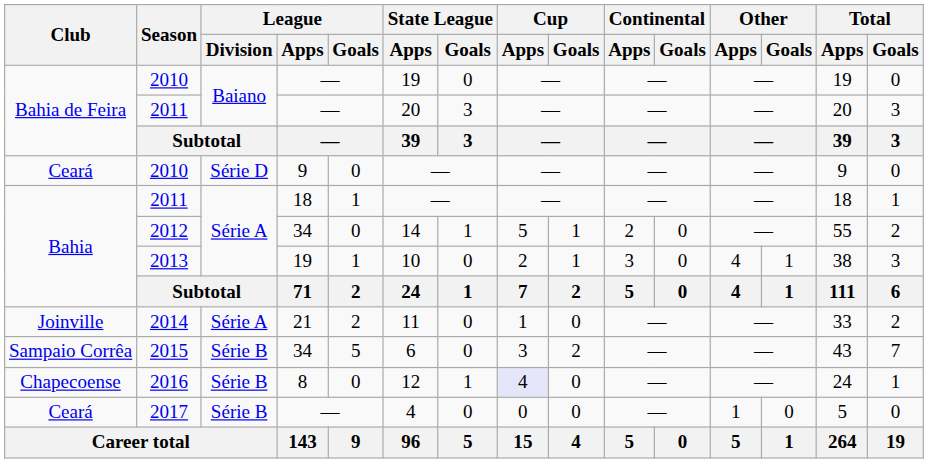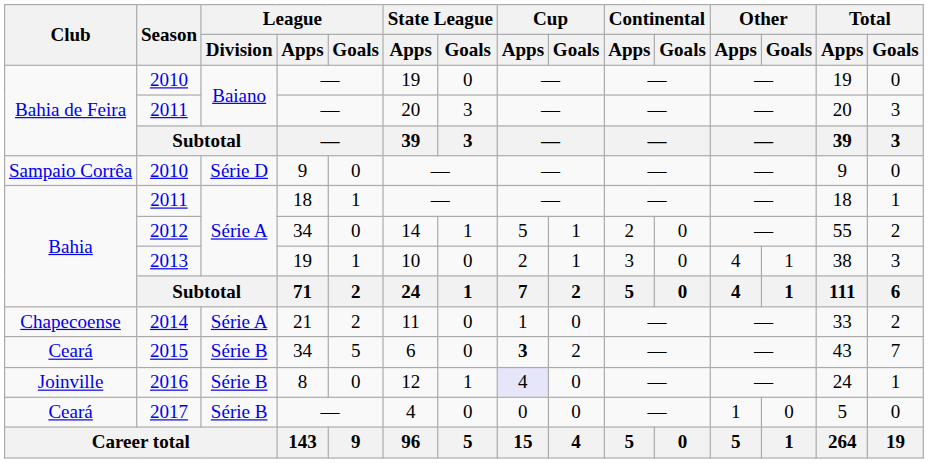 <table class="wikitable" style="text-align: center;">
 <tr>
 <th rowspan="2">Club</th>
 <th rowspan="2">Season</th>
 <th colspan="3">League</th>
 <th colspan="2">State League</th>
 <th colspan="2">Cup</th>
 <th colspan="2">Continental</th>
 <th colspan="2">Other</th>
 <th colspan="2">Total</th>
 </tr>
 <tr>
 <th>Division</th>
 <th>Apps</th>
 <th>Goals</th>
 <th>Apps</th>
 <th>Goals</th>
 <th>Apps</th>
 <th>Goals</th>
 <th>Apps</th>
 <th>Goals</th>
 <th>Apps</th>
 <th>Goals</th>
 <th>Apps</th>
 <th>Goals</th>
 </tr>
 <tr>
 <td rowspan="3" valign="center"><a href='#'>Bahia de Feira</a></td>
 <td><a href='#'>2010</a></td>
 <td rowspan=2><a href='#'>Baiano</a></td>
 <td colspan="2">—</td>
 <td>19</td>
 <td>0</td>
 <td colspan="2">—</td>
 <td colspan="2">—</td>
 <td colspan="2">—</td>
 <td>19</td>
 <td>0</td>
 </tr>
 <tr>
 <td><a href='#'>2011</a></td>
 <td colspan="2">—</td>
 <td>20</td>
 <td>3</td>
 <td colspan="2">—</td>
 <td colspan="2">—</td>
 <td colspan="2">—</td>
 <td>20</td>
 <td>3</td>
 </tr>
 <tr>
 <th colspan="2">Subtotal</th>
 <th colspan="2">—</th>
 <th>39</th>
 <th>3</th>
 <th colspan="2">—</th>
 <th colspan="2">—</th>
 <th colspan="2">—</th>
 <th>39</th>
 <th>3</th>
 </tr>
 <tr>
-<td valign="center"><a href='#'>Ceará</a></td>
+<td valign="center"><a href='#'>Sampaio Corrêa</a></td>
 <td><a href='#'>2010</a></td>
 <td><a href='#'>Série D</a></td>
 <td>9</td>
 <td>0</td>
 <td colspan="2">—</td>
 <td colspan="2">—</td>
 <td colspan="2">—</td>
 <td colspan="2">—</td>
 <td>9</td>
 <td>0</td>
 </tr>
 <tr>
 <td rowspan="4" valign="center"><a href='#'>Bahia</a></td>
 <td><a href='#'>2011</a></td>
 <td rowspan=3><a href='#'>Série A</a></td>
 <td>18</td>
 <td>1</td>
 <td colspan="2">—</td>
 <td colspan="2">—</td>
 <td colspan="2">—</td>
 <td colspan="2">—</td>
 <td>18</td>
 <td>1</td>
 </tr>
 <tr>
 <td><a href='#'>2012</a></td>
 <td>34</td>
 <td>0</td>
 <td>14</td>
 <td>1</td>
 <td>5</td>
 <td>1</td>
 <td>2</td>
 <td>0</td>
 <td colspan="2">—</td>
 <td>55</td>
 <td>2</td>
 </tr>
 <tr>
 <td><a href='#'>2013</a></td>
 <td>19</td>
 <td>1</td>
 <td>10</td>
 <td>0</td>
 <td>2</td>
 <td>1</td>
 <td>3</td>
 <td>0</td>
 <td>4</td>
 <td>1</td>
 <td>38</td>
 <td>3</td>
 </tr>
 <tr>
 <th colspan="2">Subtotal</th>
 <th>71</th>
 <th>2</th>
 <th>24</th>
 <th>1</th>
 <th>7</th>
 <th>2</th>
 <th>5</th>
 <th>0</th>
 <th>4</th>
 <th>1</th>
 <th>111</th>
 <th>6</th>
 </tr>
 <tr>
-<td valign="center"><a href='#'>Joinville</a></td>
+<td valign="center"><a href='#'>Chapecoense</a></td>
 <td><a href='#'>2014</a></td>
 <td><a href='#'>Série A</a></td>
 <td>21</td>
 <td>2</td>
 <td>11</td>
 <td>0</td>
 <td>1</td>
 <td>0</td>
 <td colspan="2">—</td>
 <td colspan="2">—</td>
 <td>33</td>
 <td>2</td>
 </tr>
 <tr>
-<td valign="center"><a href='#'>Sampaio Corrêa</a></td>
+<td valign="center"><a href='#'>Ceará</a></td>
 <td><a href='#'>2015</a></td>
 <td><a href='#'>Série B</a></td>
 <td>34</td>
 <td>5</td>
 <td>6</td>
 <td>0</td>
-<td>3</td>
+<td><strong>3</strong></td>
 <td>2</td>
 <td colspan="2">—</td>
 <td colspan="2">—</td>
 <td>43</td>
 <td>7</td>
 </tr>
 <tr>
-<td valign="center"><a href='#'>Chapecoense</a></td>
+<td valign="center"><a href='#'>Joinville</a></td>
 <td><a href='#'>2016</a></td>
 <td><a href='#'>Série B</a></td>
 <td>8</td>
 <td>0</td>
 <td>12</td>
 <td>1</td>
 <td style="background: lavender;">4</td>
 <td>0</td>
 <td colspan="2">—</td>
 <td colspan="2">—</td>
 <td>24</td>
 <td>1</td>
 </tr>
 <tr>
 <td valign="center"><a href='#'>Ceará</a></td>
 <td><a href='#'>2017</a></td>
 <td><a href='#'>Série B</a></td>
 <td colspan="2">—</td>
 <td>4</td>
 <td>0</td>
 <td>0</td>
 <td>0</td>
 <td colspan="2">—</td>
 <td>1</td>
 <td>0</td>
 <td>5</td>
 <td>0</td>
 </tr>
 <tr>
 <th colspan="3"><strong>Career total</strong></th>
 <th>143</th>
 <th>9</th>
 <th>96</th>
 <th>5</th>
 <th>15</th>
 <th>4</th>
 <th>5</th>
 <th>0</th>
 <th>5</th>
 <th>1</th>
 <th>264</th>
 <th>19</th>
 </tr>
 </table>
